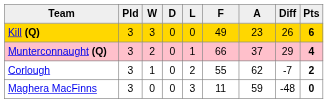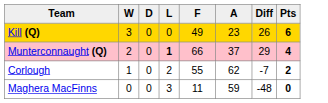 <table style=border-collapse:collapse border=1 cellspacing=0 cellpadding=5>
 <tr align=center bgcolor=#efefef>
 <th width=165>Team</th>
-<th width=20>Pld</th>
 <th width=20>W</th>
 <th width=20>D</th>
 <th width=20>L</th>
 <th width=45>F</th>
 <th width=45>A</th>
 <th width=20>Diff</th>
 <th width=20>Pts</th>
 </tr>
 <tr align=center style="background:gold;">
 <td style="text-align:left;"><a href='#'>Kill</a> <strong>(Q)</strong></td>
 <td>3</td>
-<td>3</td>
 <td>0</td>
 <td>0</td>
 <td>49</td>
 <td>23</td>
 <td>26</td>
 <td><strong>6</strong></td>
 </tr>
 <tr align=center style="background:#FFC0CB;">
 <td style="text-align:left;"><a href='#'>Munterconnaught</a> <strong>(Q)</strong></td>
-<td>3</td>
 <td>2</td>
 <td>0</td>
-<td>1</td>
+<td><strong>1</strong></td>
 <td>66</td>
 <td>37</td>
 <td>29</td>
 <td><strong>4</strong></td>
 </tr>
 <tr align=center style="background:#FFFFFF;">
 <td style="text-align:left;"><a href='#'>Corlough</a></td>
-<td>3</td>
 <td>1</td>
 <td>0</td>
 <td>2</td>
 <td>55</td>
 <td>62</td>
 <td>-7</td>
 <td><strong>2</strong></td>
 </tr>
 <tr align=center style="background:#FFFFFF;">
 <td style="text-align:left;"><a href='#'>Maghera MacFinns</a></td>
-<td>3</td>
 <td>0</td>
 <td>0</td>
 <td>3</td>
 <td>11</td>
 <td>59</td>
 <td>-48</td>
 <td><strong>0</strong></td>
 </tr>
 </table>
